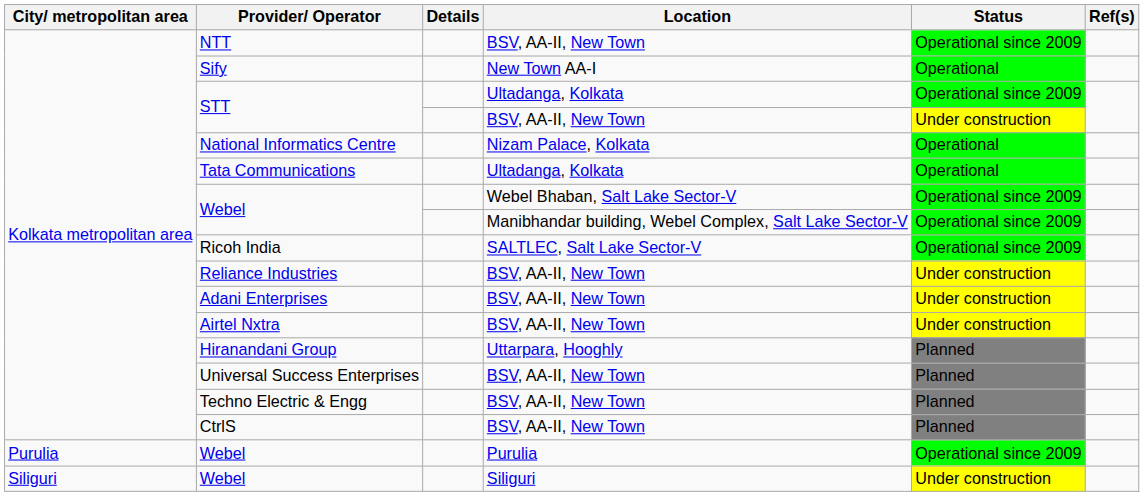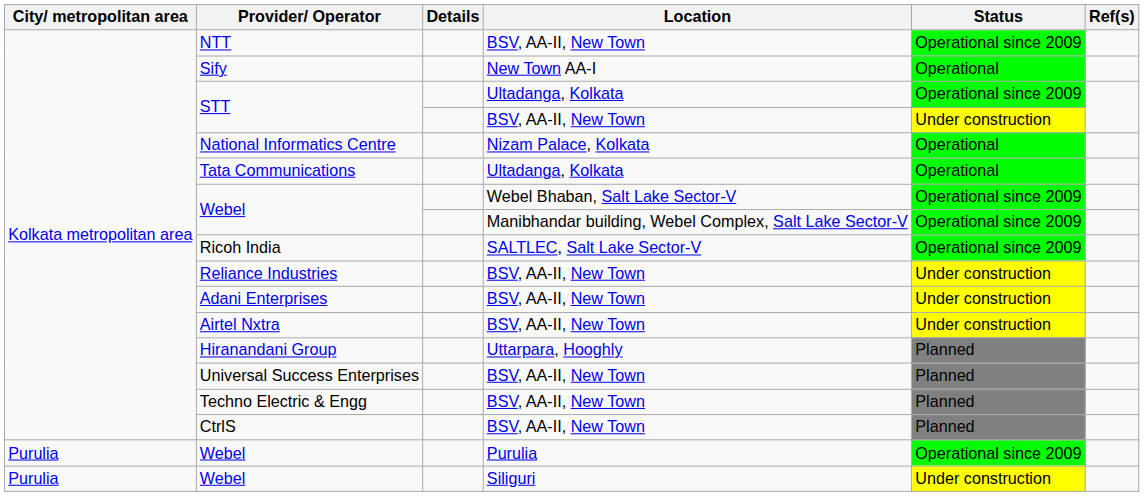 <table class="wikitable">
 <tr>
 <th>City/ metropolitan area</th>
 <th>Provider/ Operator</th>
 <th>Details</th>
 <th>Location</th>
 <th>Status</th>
 <th>Ref(s)</th>
 </tr>
 <tr>
 <td rowspan="16"><a href='#'>Kolkata metropolitan area</a></td>
 <td><a href='#'>NTT</a></td>
 <td></td>
 <td><a href='#'>BSV</a>, AA-II, <a href='#'>New Town</a></td>
 <td style="background:lime;">Operational since 2009</td>
 <td></td>
 </tr>
 <tr>
 <td><a href='#'>Sify</a></td>
 <td></td>
 <td><a href='#'>New Town</a> AA-I</td>
 <td style="background:lime;">Operational</td>
 <td></td>
 </tr>
 <tr>
 <td rowspan="2"><a href='#'>STT</a></td>
 <td></td>
 <td><a href='#'>Ultadanga</a>, <a href='#'>Kolkata</a></td>
 <td style="background:lime;">Operational since 2009</td>
 <td rowspan="2"></td>
 </tr>
 <tr>
 <td></td>
 <td><a href='#'>BSV</a>, AA-II, <a href='#'>New Town</a></td>
 <td style="background:yellow;">Under construction</td>
 </tr>
 <tr>
 <td><a href='#'>National Informatics Centre</a></td>
 <td></td>
 <td><a href='#'>Nizam Palace</a>, <a href='#'>Kolkata</a></td>
 <td style="background:lime;">Operational</td>
 <td></td>
 </tr>
 <tr>
 <td><a href='#'>Tata Communications</a></td>
 <td></td>
 <td><a href='#'>Ultadanga</a>, <a href='#'>Kolkata</a></td>
 <td style="background:lime;">Operational</td>
 <td></td>
 </tr>
 <tr>
 <td rowspan="2"><a href='#'>Webel</a></td>
 <td></td>
 <td>Webel Bhaban, <a href='#'>Salt Lake Sector-V</a></td>
 <td style="background:lime;">Operational since 2009</td>
 <td></td>
 </tr>
 <tr>
 <td></td>
 <td>Manibhandar building, Webel Complex, <a href='#'>Salt Lake Sector-V</a></td>
 <td style="background:lime;">Operational since 2009</td>
 <td></td>
 </tr>
 <tr>
 <td>Ricoh India</td>
 <td></td>
 <td><a href='#'>SALTLEC</a>, <a href='#'>Salt Lake Sector-V</a></td>
 <td style="background:lime;">Operational since 2009</td>
 <td></td>
 </tr>
 <tr>
 <td><a href='#'>Reliance Industries</a></td>
 <td></td>
 <td><a href='#'>BSV</a>, AA-II, <a href='#'>New Town</a></td>
 <td style="background:yellow;">Under construction</td>
 <td></td>
 </tr>
 <tr>
 <td><a href='#'>Adani Enterprises</a></td>
 <td></td>
 <td><a href='#'>BSV</a>, AA-II, <a href='#'>New Town</a></td>
 <td style="background:yellow;">Under construction</td>
 <td></td>
 </tr>
 <tr>
 <td><a href='#'>Airtel Nxtra</a></td>
 <td></td>
 <td><a href='#'>BSV</a>, AA-II, <a href='#'>New Town</a></td>
 <td style="background:yellow;">Under construction</td>
 <td></td>
 </tr>
 <tr>
 <td><a href='#'>Hiranandani Group</a></td>
 <td></td>
 <td><a href='#'>Uttarpara</a>, <a href='#'>Hooghly</a></td>
 <td style="background:grey;">Planned</td>
 <td></td>
 </tr>
 <tr>
 <td>Universal Success Enterprises</td>
 <td></td>
 <td><a href='#'>BSV</a>, AA-II, <a href='#'>New Town</a></td>
 <td style="background:grey;">Planned</td>
 <td></td>
 </tr>
 <tr>
 <td>Techno Electric & Engg</td>
 <td></td>
 <td><a href='#'>BSV</a>, AA-II, <a href='#'>New Town</a></td>
 <td style="background:grey;">Planned</td>
 <td></td>
 </tr>
 <tr>
 <td>CtrlS</td>
 <td></td>
 <td><a href='#'>BSV</a>, AA-II, <a href='#'>New Town</a></td>
 <td style="background:grey;">Planned</td>
 <td></td>
 </tr>
 <tr>
 <td><a href='#'>Purulia</a></td>
 <td><a href='#'>Webel</a></td>
 <td></td>
 <td><a href='#'>Purulia</a></td>
 <td style="background:lime;">Operational since 2009</td>
 <td></td>
 </tr>
 <tr>
-<td><a href='#'>Siliguri</a></td>
+<td><a href='#'>Purulia</a></td>
 <td><a href='#'>Webel</a></td>
 <td></td>
 <td><a href='#'>Siliguri</a></td>
 <td style="background:yellow;">Under construction</td>
 <td></td>
 </tr>
 </table>
